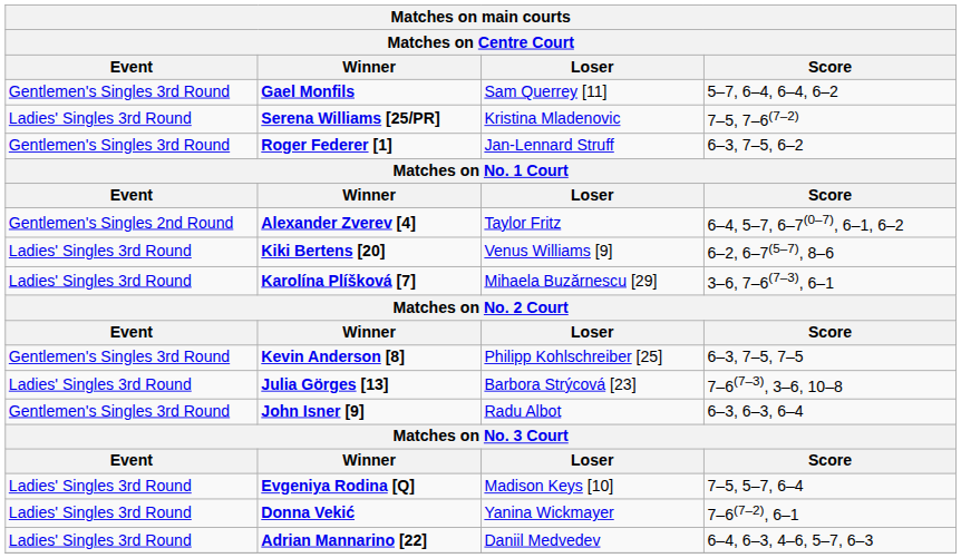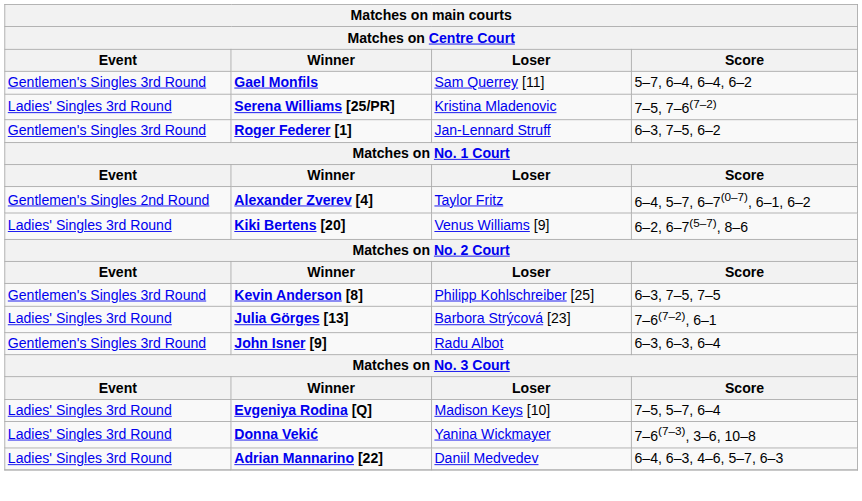 <table class="wikitable collapsible uncollapsed" style="margin:auto;">
 <tr>
 <th colspan="4" style="white-space:nowrap;">Matches on main courts</th>
 </tr>
 <tr>
 <th colspan="4">Matches on <a href='#'>Centre Court</a></th>
 </tr>
 <tr>
 <th width=250>Event</th>
 <th width=220>Winner</th>
 <th width=220>Loser</th>
 <th width=250>Score</th>
 </tr>
 <tr>
 <td><a href='#'>Gentlemen's Singles 3rd Round</a></td>
 <td> <strong><a href='#'>Gael Monfils</a></strong></td>
 <td> <a href='#'>Sam Querrey</a> [11]</td>
 <td>5–7, 6–4, 6–4, 6–2</td>
 </tr>
 <tr>
 <td><a href='#'>Ladies' Singles 3rd Round</a></td>
 <td> <strong><a href='#'>Serena Williams</a> [25/PR]</strong></td>
 <td> <a href='#'>Kristina Mladenovic</a></td>
 <td>7–5, 7–6<sup>(7–2)</sup></td>
 </tr>
 <tr>
 <td><a href='#'>Gentlemen's Singles 3rd Round</a></td>
 <td> <strong><a href='#'>Roger Federer</a> [1]</strong></td>
 <td> <a href='#'>Jan-Lennard Struff</a></td>
 <td>6–3, 7–5, 6–2</td>
 </tr>
 <tr>
 <th colspan="4">Matches on <a href='#'>No. 1 Court</a></th>
 </tr>
 <tr>
 <th width=220>Event</th>
 <th width=220>Winner</th>
 <th width=220>Loser</th>
 <th width=250>Score</th>
 </tr>
 <tr>
 <td><a href='#'>Gentlemen's Singles 2nd Round</a></td>
 <td> <strong><a href='#'>Alexander Zverev</a> [4]</strong></td>
 <td> <a href='#'>Taylor Fritz</a></td>
 <td>6–4, 5–7, 6–7<sup>(0–7)</sup>, 6–1, 6–2</td>
 </tr>
 <tr>
 <td><a href='#'>Ladies' Singles 3rd Round</a></td>
 <td> <strong><a href='#'>Kiki Bertens</a> [20]</strong></td>
 <td> <a href='#'>Venus Williams</a> [9]</td>
 <td>6–2, 6–7<sup>(5–7)</sup>, 8–6</td>
 </tr>
 <tr>
-<td><a href='#'>Ladies' Singles 3rd Round</a></td>
-<td> <strong><a href='#'>Karolína Plíšková</a> [7]</strong></td>
-<td> <a href='#'>Mihaela Buzărnescu</a> [29]</td>
-<td>3–6, 7–6<sup>(7–3)</sup>, 6–1</td>
-</tr>
-<tr>
 <th colspan="4">Matches on <a href='#'>No. 2 Court</a></th>
 </tr>
 <tr>
 <th width=250>Event</th>
 <th width=220>Winner</th>
 <th width=220>Loser</th>
 <th width=220>Score</th>
 </tr>
 <tr>
 <td><a href='#'>Gentlemen's Singles 3rd Round</a></td>
 <td> <strong><a href='#'>Kevin Anderson</a> [8]</strong></td>
 <td> <a href='#'>Philipp Kohlschreiber</a> [25]</td>
 <td>6–3, 7–5, 7–5</td>
 </tr>
 <tr>
 <td><a href='#'>Ladies' Singles 3rd Round</a></td>
 <td> <strong><a href='#'>Julia Görges</a> [13]</strong></td>
 <td> <a href='#'>Barbora Strýcová</a> [23]</td>
-<td>7–6<sup>(7–3)</sup>, 3–6, 10–8</td>
+<td>7–6<sup>(7–2)</sup>, 6–1</td>
 </tr>
 <tr>
 <td><a href='#'>Gentlemen's Singles 3rd Round</a></td>
 <td> <strong><a href='#'>John Isner</a> [9]</strong></td>
 <td> <a href='#'>Radu Albot</a></td>
 <td>6–3, 6–3, 6–4</td>
 </tr>
 <tr>
 <th colspan="4">Matches on <a href='#'>No. 3 Court</a></th>
 </tr>
 <tr>
 <th width=250>Event</th>
 <th width=220>Winner</th>
 <th width=220>Loser</th>
 <th width=220>Score</th>
 </tr>
 <tr>
 <td><a href='#'>Ladies' Singles 3rd Round</a></td>
 <td> <strong><a href='#'>Evgeniya Rodina</a> [Q]</strong></td>
 <td> <a href='#'>Madison Keys</a> [10]</td>
 <td>7–5, 5–7, 6–4</td>
 </tr>
 <tr>
 <td><a href='#'>Ladies' Singles 3rd Round</a></td>
 <td> <strong><a href='#'>Donna Vekić</a></strong></td>
 <td> <a href='#'>Yanina Wickmayer</a></td>
-<td>7–6<sup>(7–2)</sup>, 6–1</td>
+<td>7–6<sup>(7–3)</sup>, 3–6, 10–8</td>
 </tr>
 <tr>
 <td><a href='#'>Ladies' Singles 3rd Round</a></td>
 <td> <strong><a href='#'>Adrian Mannarino</a> [22]</strong></td>
 <td> <a href='#'>Daniil Medvedev</a></td>
 <td>6–4, 6–3, 4–6, 5–7, 6–3</td>
 </tr>
 <tr>
 </tr>
 </table>
